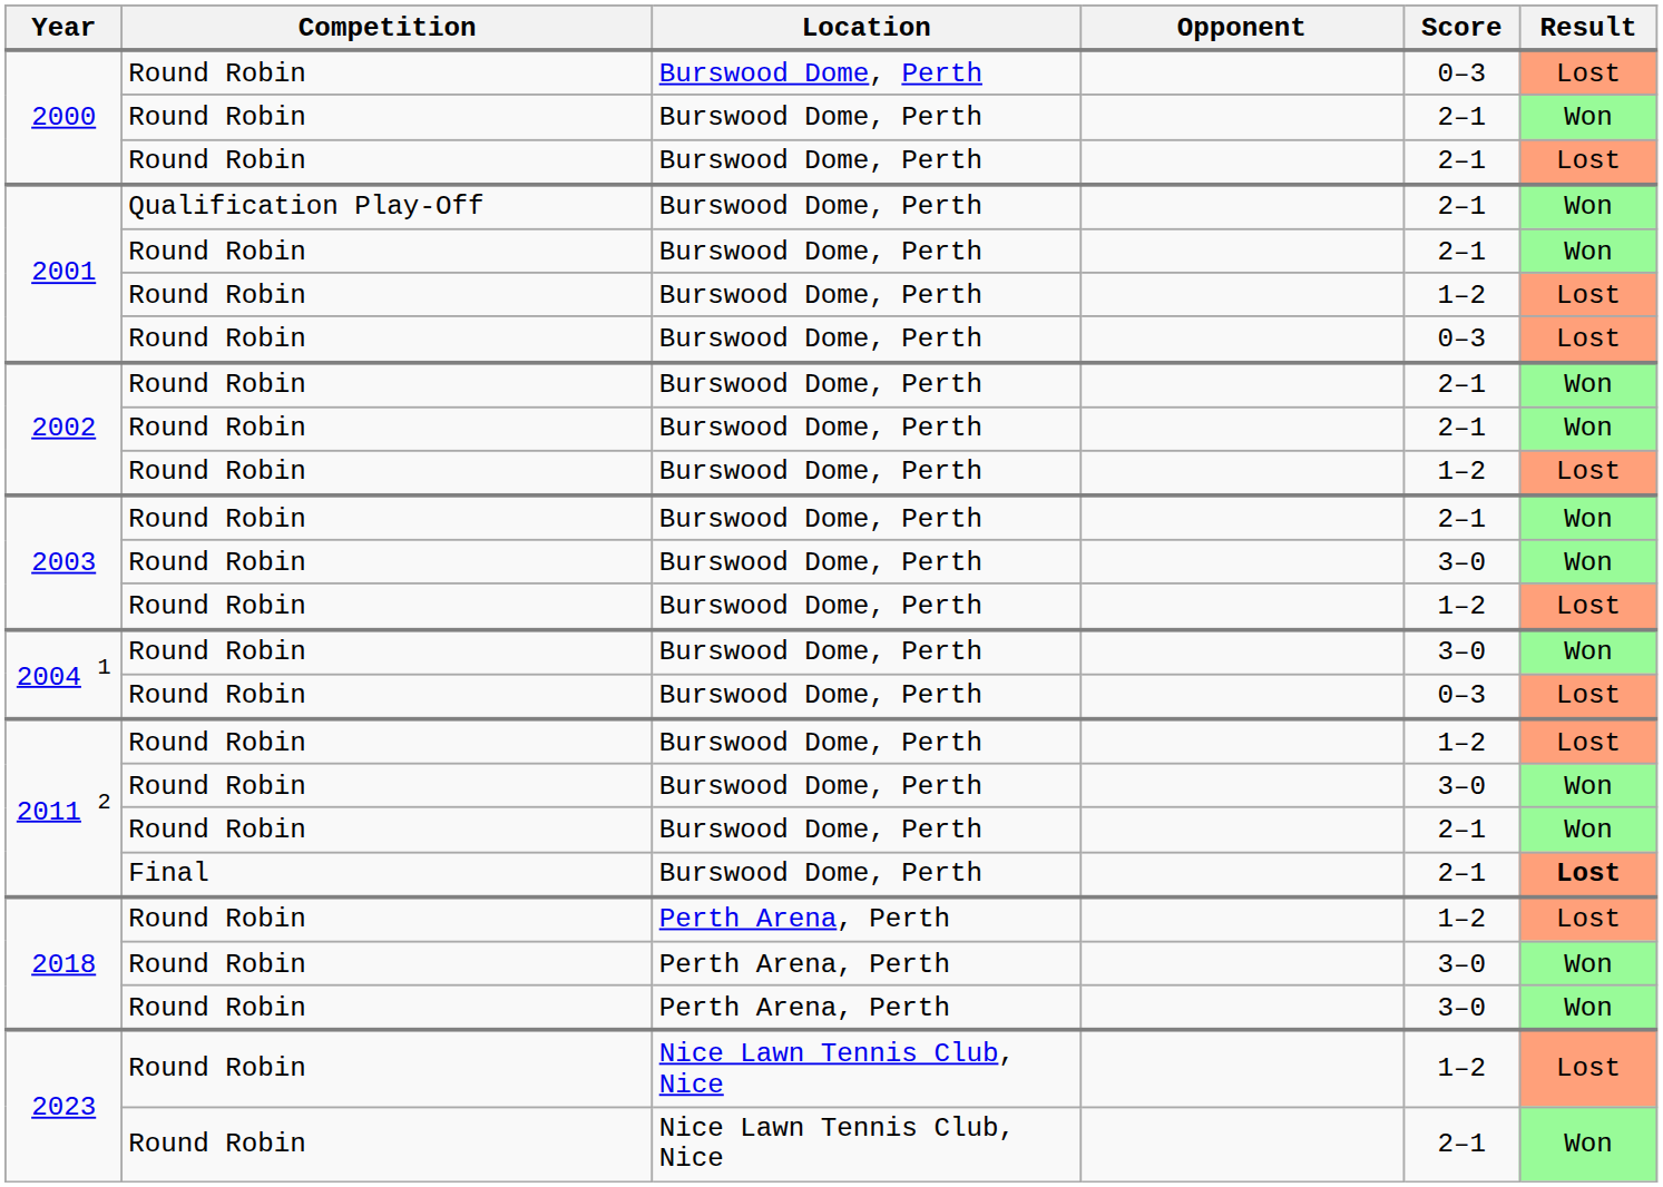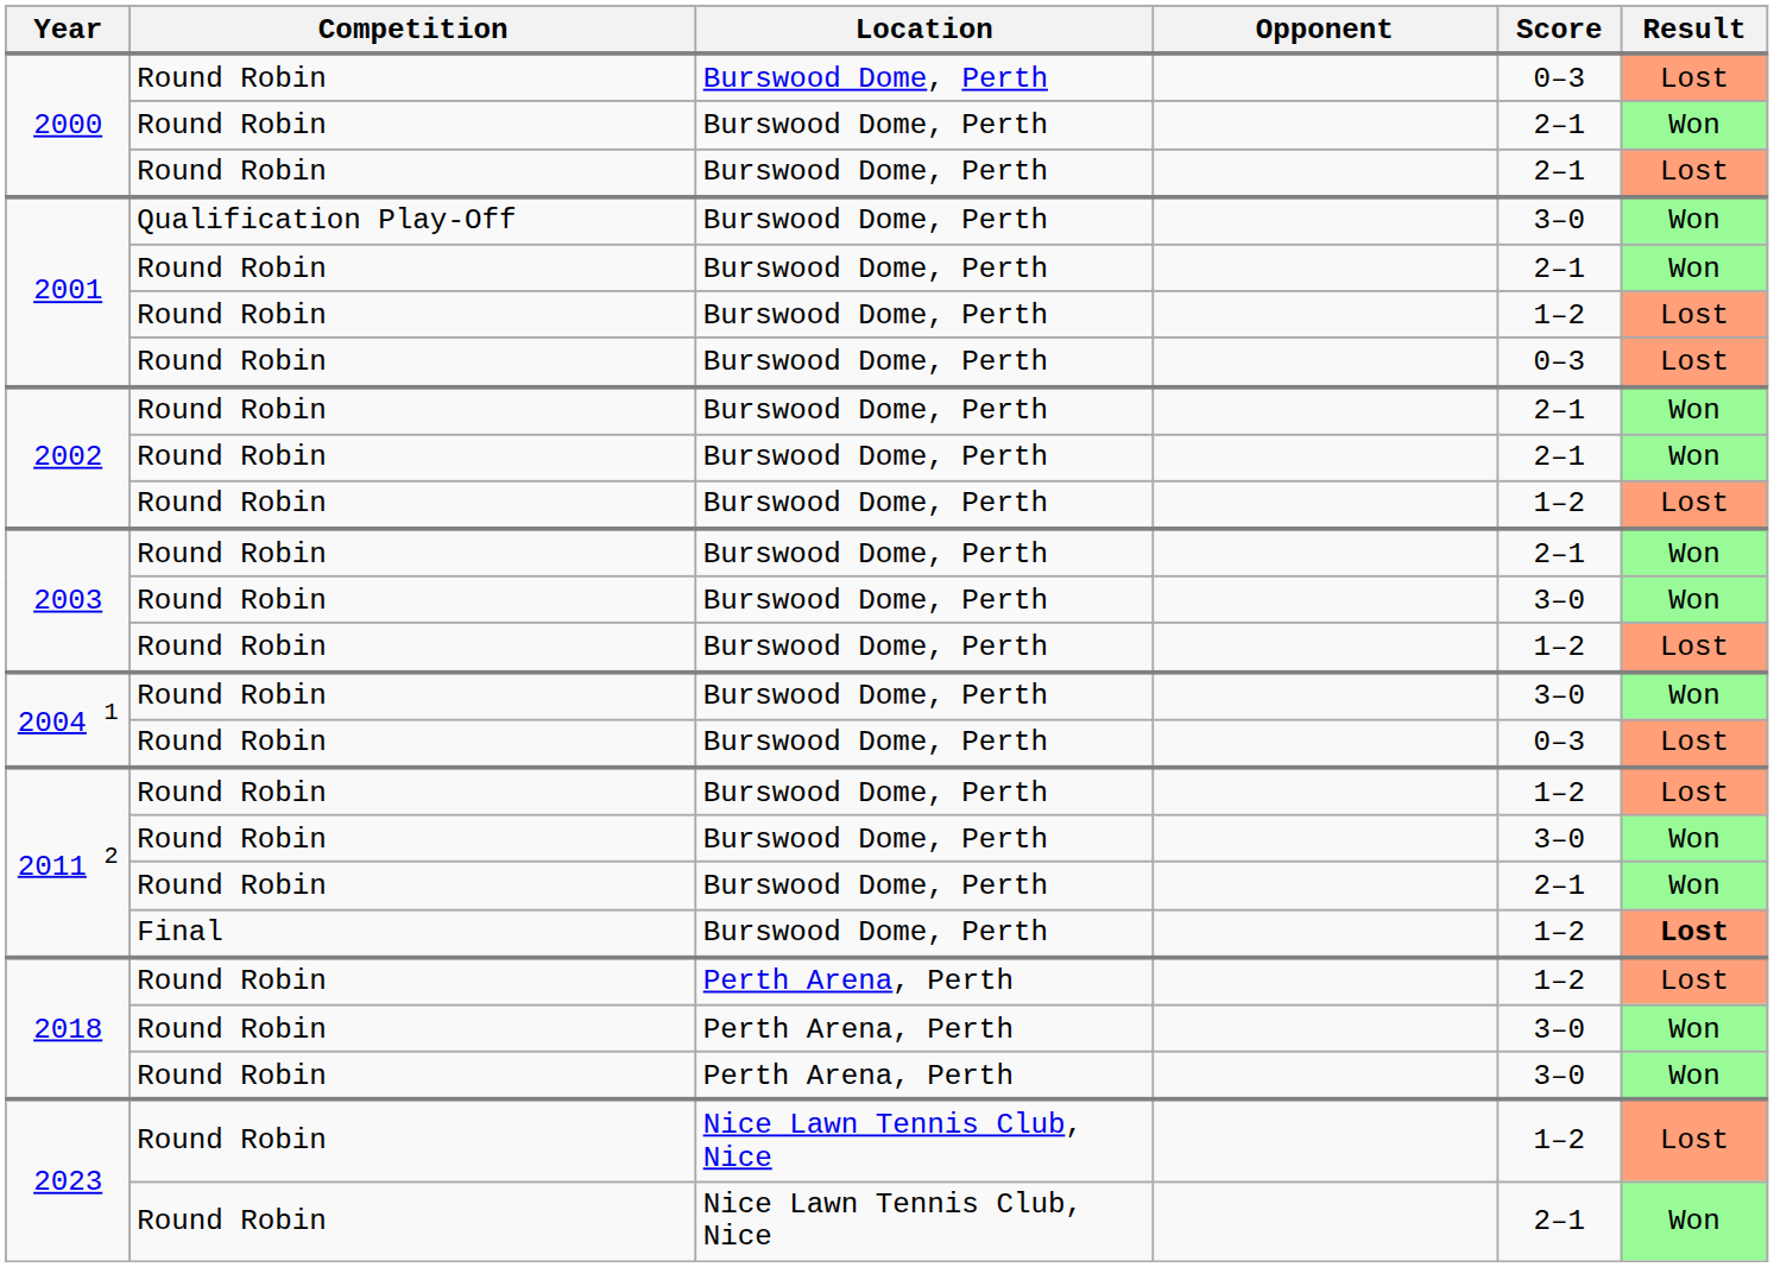 <table class="wikitable">
 <tr>
 <th width="50">Year</th>
 <th width="250">Competition</th>
 <th width="200">Location</th>
 <th width="150">Opponent</th>
 <th width="50">Score</th>
 <th width="60">Result</th>
 </tr>
 <tr style="border-top:2px solid gray;">
 <td align="center" rowspan="3"><a href='#'>2000</a></td>
 <td>Round Robin</td>
 <td><a href='#'>Burswood Dome</a>, <a href='#'>Perth</a></td>
 <td></td>
 <td align="center">0–3</td>
 <td align="center" bgcolor="#FFA07A">Lost</td>
 </tr>
 <tr>
 <td>Round Robin</td>
 <td>Burswood Dome, Perth</td>
 <td></td>
 <td align="center">2–1</td>
 <td align="center" bgcolor="#98FB98">Won</td>
 </tr>
 <tr>
 <td>Round Robin</td>
 <td>Burswood Dome, Perth</td>
 <td></td>
 <td align="center">2–1</td>
 <td align="center" bgcolor="#FFA07A">Lost</td>
 </tr>
 <tr style="border-top:2px solid gray;">
 <td align="center" rowspan="4"><a href='#'>2001</a></td>
 <td>Qualification Play-Off</td>
 <td>Burswood Dome, Perth</td>
 <td></td>
-<td align="center">2–1</td>
+<td align="center">3–0</td>
 <td align="center" bgcolor="#98FB98">Won</td>
 </tr>
 <tr>
 <td>Round Robin</td>
 <td>Burswood Dome, Perth</td>
 <td></td>
 <td align="center">2–1</td>
 <td align="center" bgcolor="#98FB98">Won</td>
 </tr>
 <tr>
 <td>Round Robin</td>
 <td>Burswood Dome, Perth</td>
 <td></td>
 <td align="center">1–2</td>
 <td align="center" bgcolor="#FFA07A">Lost</td>
 </tr>
 <tr>
 <td>Round Robin</td>
 <td>Burswood Dome, Perth</td>
 <td></td>
 <td align="center">0–3</td>
 <td align="center" bgcolor="#FFA07A">Lost</td>
 </tr>
 <tr style="border-top:2px solid gray;">
 <td align="center" rowspan="3"><a href='#'>2002</a></td>
 <td>Round Robin</td>
 <td>Burswood Dome, Perth</td>
 <td></td>
 <td align="center">2–1</td>
 <td align="center" bgcolor="#98FB98">Won</td>
 </tr>
 <tr>
 <td>Round Robin</td>
 <td>Burswood Dome, Perth</td>
 <td></td>
 <td align="center">2–1</td>
 <td align="center" bgcolor="#98FB98">Won</td>
 </tr>
 <tr>
 <td>Round Robin</td>
 <td>Burswood Dome, Perth</td>
 <td></td>
 <td align="center">1–2</td>
 <td align="center" bgcolor="#FFA07A">Lost</td>
 </tr>
 <tr style="border-top:2px solid gray;">
 <td align="center" rowspan="3"><a href='#'>2003</a></td>
 <td>Round Robin</td>
 <td>Burswood Dome, Perth</td>
 <td></td>
 <td align="center">2–1</td>
 <td align="center" bgcolor="#98FB98">Won</td>
 </tr>
 <tr>
 <td>Round Robin</td>
 <td>Burswood Dome, Perth</td>
 <td></td>
 <td align="center">3–0</td>
 <td align="center" bgcolor="#98FB98">Won</td>
 </tr>
 <tr>
 <td>Round Robin</td>
 <td>Burswood Dome, Perth</td>
 <td></td>
 <td align="center">1–2</td>
 <td align="center" bgcolor="#FFA07A">Lost</td>
 </tr>
 <tr style="border-top:2px solid gray;">
 <td align="center" rowspan="2"><a href='#'>2004</a> <sup>1</sup></td>
 <td>Round Robin</td>
 <td>Burswood Dome, Perth</td>
 <td></td>
 <td align="center">3–0</td>
 <td align="center" bgcolor="#98FB98">Won</td>
 </tr>
 <tr>
 <td>Round Robin</td>
 <td>Burswood Dome, Perth</td>
 <td></td>
 <td align="center">0–3</td>
 <td align="center" bgcolor="#FFA07A">Lost</td>
 </tr>
 <tr style="border-top:2px solid gray;">
 <td align="center" rowspan="4"><a href='#'>2011</a> <sup>2</sup></td>
 <td>Round Robin</td>
 <td>Burswood Dome, Perth</td>
 <td></td>
 <td align="center">1–2</td>
 <td align="center" bgcolor="#FFA07A">Lost</td>
 </tr>
 <tr>
 <td>Round Robin</td>
 <td>Burswood Dome, Perth</td>
 <td></td>
 <td align="center">3–0</td>
 <td align="center" bgcolor="#98FB98">Won</td>
 </tr>
 <tr>
 <td>Round Robin</td>
 <td>Burswood Dome, Perth</td>
 <td></td>
 <td align="center">2–1</td>
 <td align="center" bgcolor="#98FB98">Won</td>
 </tr>
 <tr>
 <td>Final</td>
 <td>Burswood Dome, Perth</td>
 <td></td>
-<td align="center">2–1</td>
+<td align="center">1–2</td>
 <td align="center" bgcolor="#FFA07A"><strong>Lost</strong></td>
 </tr>
 <tr style="border-top:2px solid gray;">
 <td align="center" rowspan="3"><a href='#'>2018</a></td>
 <td>Round Robin</td>
 <td><a href='#'>Perth Arena</a>, Perth</td>
 <td></td>
 <td align="center">1–2</td>
 <td align="center" bgcolor="#FFA07A">Lost</td>
 </tr>
 <tr>
 <td>Round Robin</td>
 <td>Perth Arena, Perth</td>
 <td></td>
 <td align="center">3–0</td>
 <td align="center" bgcolor="#98FB98">Won</td>
 </tr>
 <tr>
 <td>Round Robin</td>
 <td>Perth Arena, Perth</td>
 <td></td>
 <td align="center">3–0</td>
 <td align="center" bgcolor="#98FB98">Won</td>
 </tr>
 <tr style="border-top:2px solid gray;">
 <td align="center" rowspan="2"><a href='#'>2023</a></td>
 <td>Round Robin</td>
 <td><a href='#'>Nice Lawn Tennis Club</a>, <a href='#'>Nice</a></td>
 <td></td>
 <td align="center">1–2</td>
 <td align="center" bgcolor="#FFA07A">Lost</td>
 </tr>
 <tr>
 <td>Round Robin</td>
 <td>Nice Lawn Tennis Club, Nice</td>
 <td></td>
 <td align="center">2–1</td>
 <td align="center" bgcolor="#98FB98">Won</td>
 </tr>
 </table>
